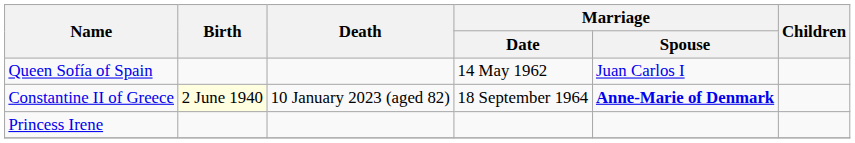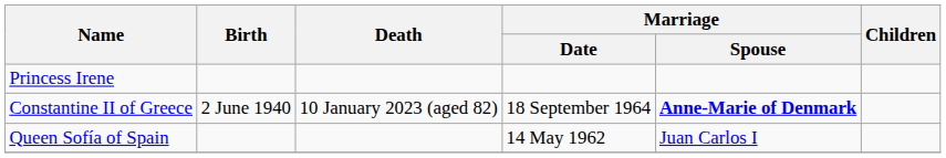 <table class="wikitable plainrowheaders">
 <tr>
 <th rowspan="2" scope="col">Name</th>
 <th rowspan="2" scope="col">Birth</th>
 <th rowspan="2" scope="col">Death</th>
 <th colspan="2" scope="col">Marriage</th>
 <th rowspan="2" scope="col">Children</th>
 </tr>
 <tr>
 <th scope="col">Date</th>
 <th scope="col">Spouse</th>
 </tr>
 <tr>
+<td><a href='#'>Princess Irene</a></td>
+<td></td>
+<td></td>
+<td></td>
+<td></td>
+<td></td>
+</tr>
+<tr>
+<td><a href='#'>Constantine II of Greece</a></td>
+<td>2 June 1940</td>
+<td>10 January 2023 (aged 82)</td>
+<td>18 September 1964</td>
+<td><strong><a href='#'>Anne-Marie of Denmark</a></strong></td>
+<td></td>
+</tr>
+<tr>
 <td><a href='#'>Queen Sofía of Spain</a></td>
 <td></td>
 <td></td>
 <td>14 May 1962</td>
 <td><a href='#'>Juan Carlos I</a></td>
 <td></td>
 </tr>
 <tr>
-<td><a href='#'>Constantine II of Greece</a></td>
-<td style="background: lightyellow;">2 June 1940</td>
-<td>10 January 2023 (aged 82)</td>
-<td>18 September 1964</td>
-<td><strong><a href='#'>Anne-Marie of Denmark</a></strong></td>
-<td></td>
-</tr>
-<tr>
-<td><a href='#'>Princess Irene</a></td>
-<td></td>
-<td></td>
-<td></td>
-<td></td>
-<td></td>
-</tr>
-<tr>
 </tr>
 </table>
